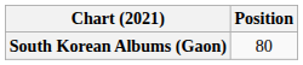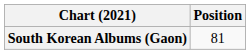 <table class="wikitable plainrowheaders" style="text-align:center">
 <tr>
 <th scope="col">Chart (2021)</th>
 <th scope="col">Position</th>
 </tr>
 <tr>
 <th scope="row">South Korean Albums (Gaon)</th>
-<td>80</td>
+<td>81</td>
 </tr>
 </table>
